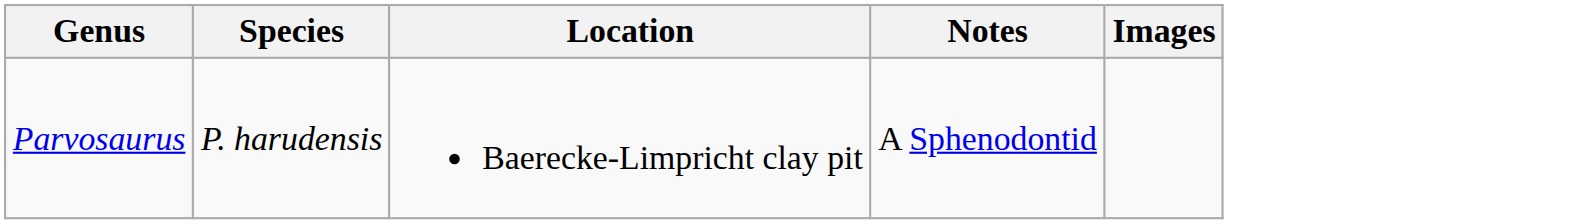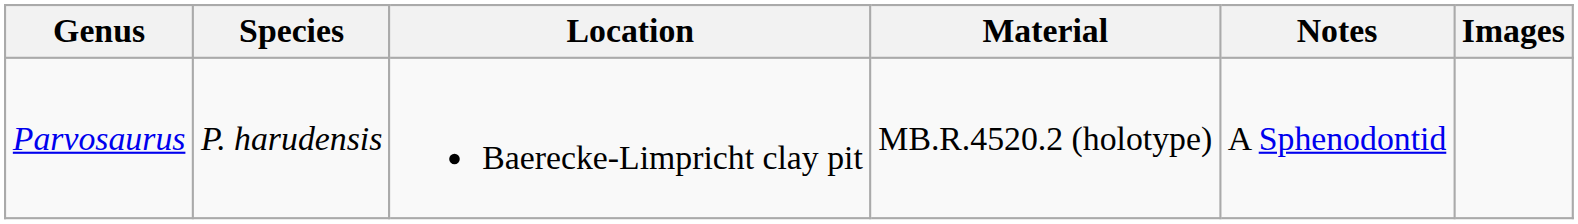 <table class="wikitable" align="center">
 <tr>
 <th>Genus</th>
 <th>Species</th>
 <th>Location</th>
+<th>Material</th>
 <th>Notes</th>
 <th>Images</th>
 </tr>
 <tr>
 <td><em><a href='#'>Parvosaurus</a></em></td>
 <td><em>P. harudensis</em></td>
 <td><br><ul><li>Baerecke-Limpricht clay pit</li></ul></td>
+<td>MB.R.4520.2 (holotype)</td>
 <td>A <a href='#'>Sphenodontid</a></td>
 <td></td>
 </tr>
 </table>
